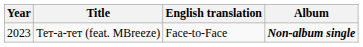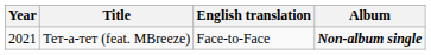 <table class="wikitable">
 <tr>
 <th>Year</th>
 <th>Title</th>
 <th>English translation</th>
 <th>Album</th>
 </tr>
 <tr>
-<td>2023</td>
+<td>2021</td>
 <td>Тет-а-тет (feat. MBreeze)</td>
 <td>Face-to-Face</td>
 <td><strong><em>Non-album single</em></strong></td>
 </tr>
 </table>
